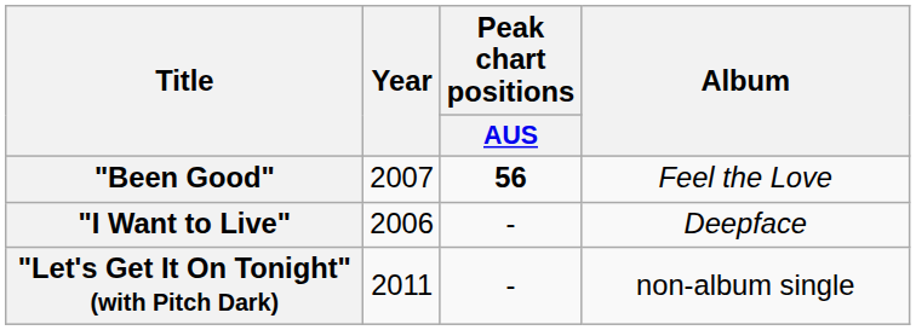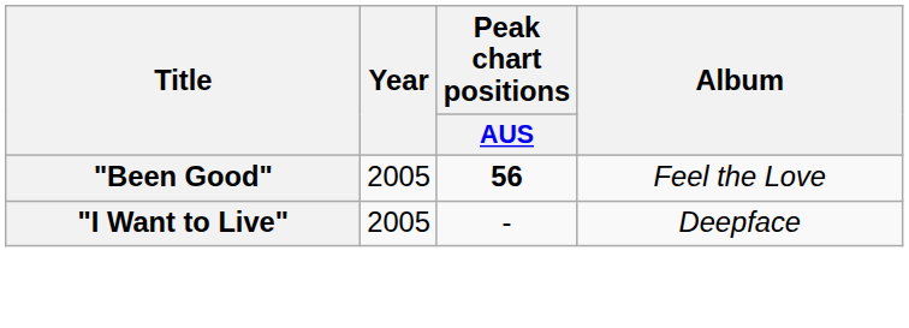 <table class="wikitable mw-collapsible plainrowheaders" style="text-align:center;">
 <tr>
 <th scope="col" rowspan="2" style="width:12em;">Title</th>
 <th scope="col" rowspan="2" style="width:1em;">Year</th>
 <th scope="col" colspan="1">Peak chart positions</th>
 <th scope="col" rowspan="2" style="width:11em;">Album</th>
 </tr>
 <tr>
 <th scope="col" style="width:3em;font-size:90%;"><a href='#'>AUS</a><br></th>
 </tr>
 <tr>
 <th scope="row">"Been Good"</th>
-<td rowspan="1">2007</td>
+<td rowspan="1">2005</td>
 <td><strong>56</strong></td>
 <td rowspan="1"><em>Feel the Love</em></td>
 </tr>
 <tr>
 <th scope="row">"I Want to Live"</th>
-<td rowspan="1">2006</td>
+<td rowspan="1">2005</td>
 <td>-</td>
 <td rowspan="1"><em>Deepface</em></td>
 </tr>
-<tr>
-<th scope="row">"Let's Get It On Tonight"<br><small>(with Pitch Dark)</small></th>
-<td rowspan="1">2011</td>
-<td>-</td>
-<td rowspan="1">non-album single</td>
-</tr>
 </table>
